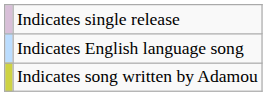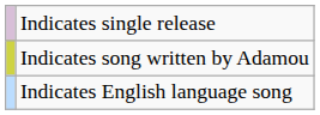 <table class="wikitable" style="font-size:90%;">
 <tr>
 <td style="background-color:#D8BFD8"></td>
 <td>Indicates single release</td>
 </tr>
 <tr>
+<td style="background-color:#ced343"></td>
+<td>Indicates song written by Adamou</td>
+</tr>
+<tr>
 <td style="background-color:#bbddff"></td>
 <td>Indicates English language song</td>
 </tr>
-<tr>
-<td style="background-color:#ced343"></td>
-<td>Indicates song written by Adamou</td>
-</tr>
 </table>
